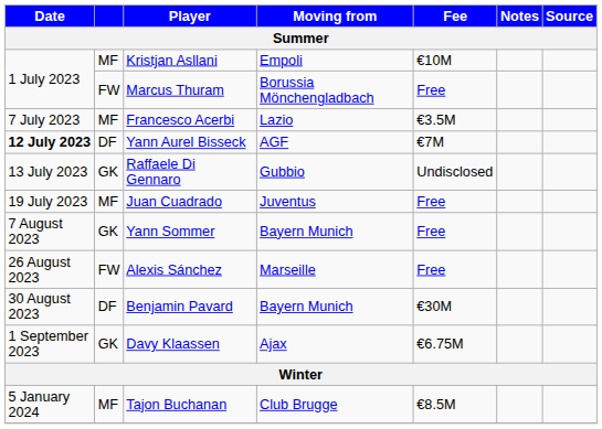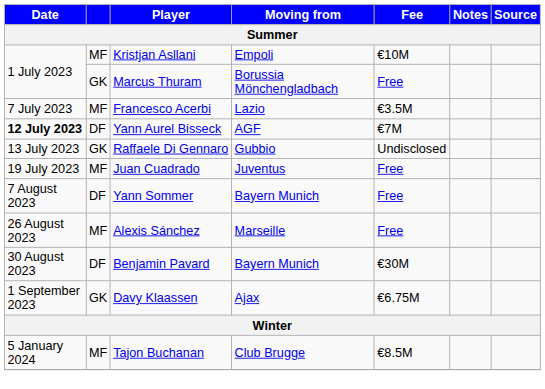 <table class="wikitable sortable" style="font-size:90%;">
 <tr>
 <th style="background:#0000FF; color:white; width:100px;">Date</th>
 <th style="background:#0000FF; color:white; width:20px;"></th>
 <th style="background:#0000FF; color:white; width:190px;">Player</th>
 <th style="background:#0000FF; color:white; width:190px;">Moving from</th>
 <th style="background:#0000FF; color:white; width:80px;">Fee</th>
 <th style="background:#0000FF; color:white; width:20px;" class="unsortable">Notes</th>
 <th style="background:#0000FF; color:white; width:20px;" class="unsortable">Source</th>
 </tr>
 <tr>
 <th colspan=8>Summer</th>
 </tr>
 <tr>
 <td rowspan="2">1 July 2023</td>
 <td>MF</td>
 <td> <a href='#'>Kristjan Asllani</a></td>
 <td> <a href='#'>Empoli</a></td>
 <td>€10M</td>
 <td></td>
 <td></td>
 </tr>
 <tr>
-<td>FW</td>
+<td>GK</td>
 <td> <a href='#'>Marcus Thuram</a></td>
 <td> <a href='#'>Borussia Mönchengladbach</a></td>
 <td><a href='#'>Free</a></td>
 <td></td>
 <td></td>
 </tr>
 <tr>
 <td>7 July 2023</td>
 <td>MF</td>
 <td> <a href='#'>Francesco Acerbi</a></td>
 <td> <a href='#'>Lazio</a></td>
 <td>€3.5M</td>
 <td></td>
 <td></td>
 </tr>
 <tr>
 <td><strong>12 July 2023</strong></td>
 <td>DF</td>
 <td> <a href='#'>Yann Aurel Bisseck</a></td>
 <td> <a href='#'>AGF</a></td>
 <td>€7M</td>
 <td></td>
 <td></td>
 </tr>
 <tr>
 <td>13 July 2023</td>
 <td>GK</td>
 <td> <a href='#'>Raffaele Di Gennaro</a></td>
 <td> <a href='#'>Gubbio</a></td>
 <td>Undisclosed</td>
 <td></td>
 <td></td>
 </tr>
 <tr>
 <td>19 July 2023</td>
 <td>MF</td>
 <td> <a href='#'>Juan Cuadrado</a></td>
 <td> <a href='#'>Juventus</a></td>
 <td><a href='#'>Free</a></td>
 <td></td>
 <td></td>
 </tr>
 <tr>
 <td>7 August 2023</td>
-<td>GK</td>
+<td>DF</td>
 <td> <a href='#'>Yann Sommer</a></td>
 <td> <a href='#'>Bayern Munich</a></td>
 <td><a href='#'>Free</a></td>
 <td></td>
 <td></td>
 </tr>
 <tr>
 <td>26 August 2023</td>
-<td>FW</td>
+<td>MF</td>
 <td> <a href='#'>Alexis Sánchez</a></td>
 <td> <a href='#'>Marseille</a></td>
 <td><a href='#'>Free</a></td>
 <td></td>
 <td></td>
 </tr>
 <tr>
 <td>30 August 2023</td>
 <td>DF</td>
 <td> <a href='#'>Benjamin Pavard</a></td>
 <td> <a href='#'>Bayern Munich</a></td>
 <td>€30M</td>
 <td></td>
 <td></td>
 </tr>
 <tr>
 <td>1 September 2023</td>
 <td>GK</td>
 <td> <a href='#'>Davy Klaassen</a></td>
 <td> <a href='#'>Ajax</a></td>
 <td>€6.75M</td>
 <td></td>
 <td></td>
 </tr>
 <tr>
 <th colspan=8>Winter</th>
 </tr>
 <tr>
 <td>5 January 2024</td>
 <td>MF</td>
 <td> <a href='#'>Tajon Buchanan</a></td>
 <td> <a href='#'>Club Brugge</a></td>
 <td>€8.5M</td>
 <td></td>
 <td></td>
 </tr>
 <tr>
 </tr>
 </table>
